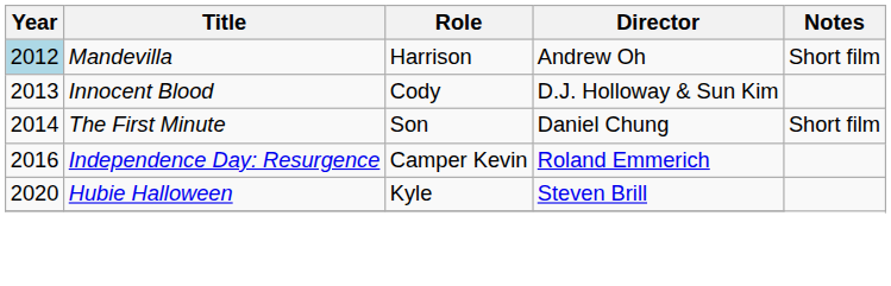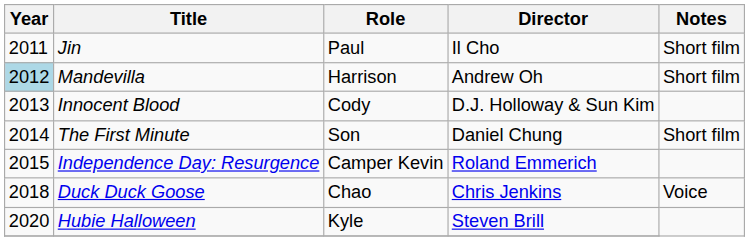 <table class="wikitable sortable">
 <tr>
 <th>Year</th>
 <th>Title</th>
 <th>Role</th>
 <th>Director</th>
 <th>Notes</th>
+</tr>
+<tr>
+<td>2011</td>
+<td><em>Jin</em></td>
+<td>Paul</td>
+<td>Il Cho</td>
+<td>Short film</td>
 </tr>
 <tr>
 <td style="background: lightblue;">2012</td>
 <td><em>Mandevilla</em></td>
 <td>Harrison</td>
 <td>Andrew Oh</td>
 <td>Short film</td>
 </tr>
 <tr>
 <td>2013</td>
 <td><em>Innocent Blood</em></td>
 <td>Cody</td>
 <td>D.J. Holloway & Sun Kim</td>
 <td></td>
 </tr>
 <tr>
 <td>2014</td>
 <td><em>The First Minute</em></td>
 <td>Son</td>
 <td>Daniel Chung</td>
 <td>Short film</td>
 </tr>
 <tr>
-<td>2016</td>
+<td>2015</td>
 <td><em><a href='#'>Independence Day: Resurgence</a></em></td>
 <td>Camper Kevin</td>
 <td><a href='#'>Roland Emmerich</a></td>
 <td></td>
+</tr>
+<tr>
+<td>2018</td>
+<td><a href='#'><em>Duck Duck Goose</em></a></td>
+<td>Chao</td>
+<td><a href='#'>Chris Jenkins</a></td>
+<td>Voice</td>
 </tr>
 <tr>
 <td>2020</td>
 <td><em><a href='#'>Hubie Halloween</a></em></td>
 <td>Kyle</td>
 <td><a href='#'>Steven Brill</a></td>
 </tr>
 <tr>
 </tr>
 </table>
